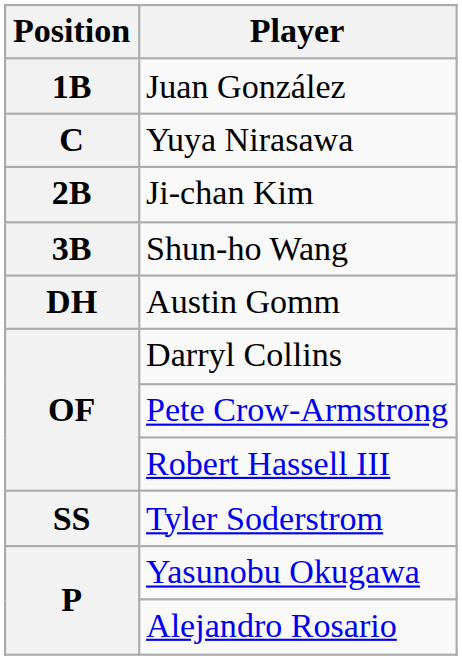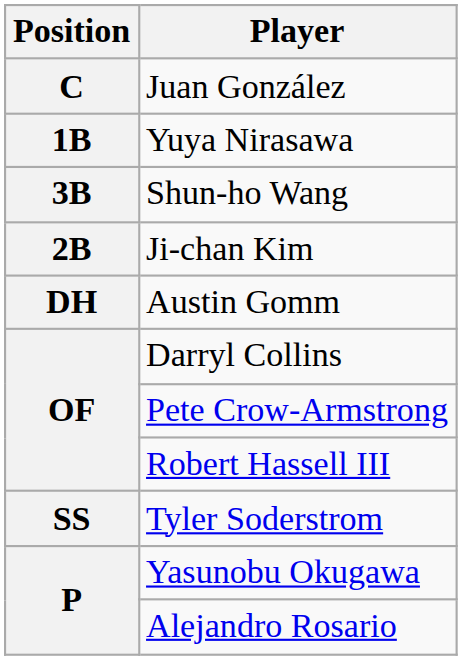 <table class=wikitable>
 <tr>
 <th>Position</th>
 <th>Player</th>
 </tr>
 <tr>
-<th>1B</th>
+<th>C</th>
 <td> Juan González</td>
 </tr>
 <tr>
-<th>C</th>
+<th>1B</th>
 <td> Yuya Nirasawa</td>
+</tr>
+<tr>
+<th>3B</th>
+<td> Shun-ho Wang</td>
 </tr>
 <tr>
 <th>2B</th>
 <td> Ji-chan Kim</td>
-</tr>
-<tr>
-<th>3B</th>
-<td> Shun-ho Wang</td>
 </tr>
 <tr>
 <th>DH</th>
 <td> Austin Gomm</td>
 </tr>
 <tr>
 <th rowspan=3>OF</th>
 <td> Darryl Collins</td>
 </tr>
 <tr>
 <td> <a href='#'>Pete Crow-Armstrong</a></td>
 </tr>
 <tr>
 <td> <a href='#'>Robert Hassell III</a></td>
 </tr>
 <tr>
 <th>SS</th>
 <td> <a href='#'>Tyler Soderstrom</a></td>
 </tr>
 <tr>
 <th rowspan=2>P</th>
 <td> <a href='#'>Yasunobu Okugawa</a></td>
 </tr>
 <tr>
 <td> <a href='#'>Alejandro Rosario</a></td>
 </tr>
 </table>
